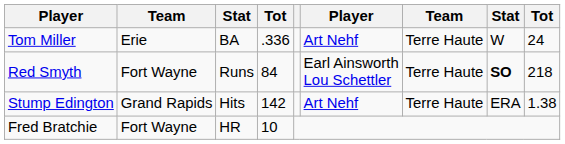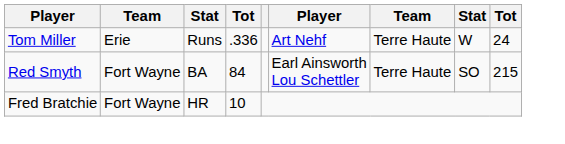 <table class="wikitable">
 <tr>
 <th>Player</th>
 <th>Team</th>
 <th>Stat</th>
 <th>Tot</th>
 <th></th>
 <th>Player</th>
 <th>Team</th>
 <th>Stat</th>
 <th>Tot</th>
 </tr>
 <tr>
 <td><a href='#'>Tom Miller</a></td>
 <td>Erie</td>
-<td>BA</td>
+<td>Runs</td>
 <td>.336</td>
 <td></td>
 <td><a href='#'>Art Nehf</a></td>
 <td>Terre Haute</td>
 <td>W</td>
 <td>24</td>
 </tr>
 <tr>
 <td><a href='#'>Red Smyth</a></td>
 <td>Fort Wayne</td>
-<td>Runs</td>
+<td>BA</td>
 <td>84</td>
 <td></td>
 <td>Earl Ainsworth<br><a href='#'>Lou Schettler</a></td>
 <td>Terre Haute</td>
-<td><strong>SO</strong></td>
-<td>218</td>
-</tr>
-<tr>
-<td><a href='#'>Stump Edington</a></td>
-<td>Grand Rapids</td>
-<td>Hits</td>
-<td>142</td>
-<td></td>
-<td><a href='#'>Art Nehf</a></td>
-<td>Terre Haute</td>
-<td>ERA</td>
-<td>1.38</td>
+<td>SO</td>
+<td>215</td>
 </tr>
 <tr>
 <td>Fred Bratchie</td>
 <td>Fort Wayne</td>
 <td>HR</td>
 <td>10</td>
 </tr>
 </table>
